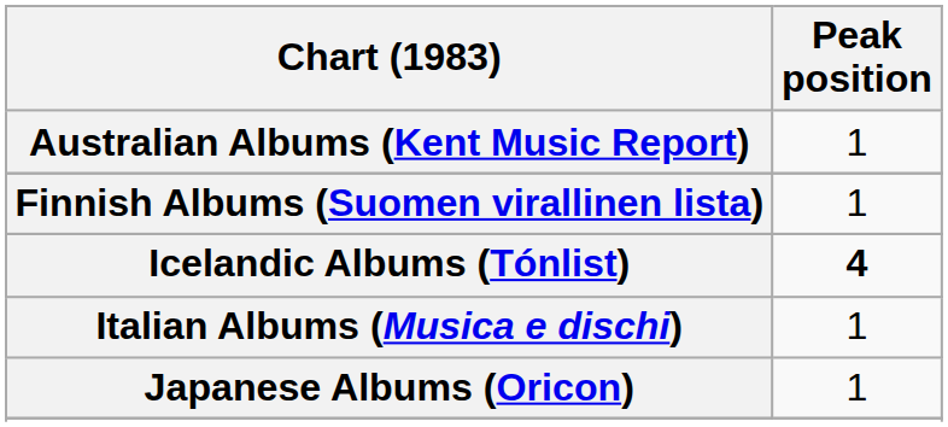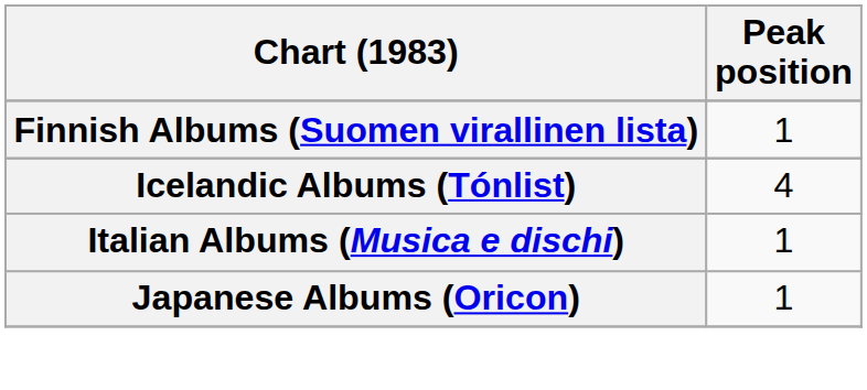 <table class="wikitable sortable plainrowheaders" style="text-align:center">
 <tr>
 <th scope="col">Chart (1983)</th>
 <th scope="col">Peak<br>position</th>
-</tr>
-<tr>
-<th scope="row">Australian Albums (<a href='#'>Kent Music Report</a>)</th>
-<td>1</td>
 </tr>
 <tr>
 </tr>
 <tr>
 </tr>
 <tr>
 </tr>
 <tr>
 <th scope="row">Finnish Albums (<a href='#'>Suomen virallinen lista</a>)</th>
 <td>1</td>
 </tr>
 <tr>
 </tr>
 <tr>
 <th scope="row">Icelandic Albums (<a href='#'>Tónlist</a>)</th>
-<td><strong>4</strong></td>
+<td>4</td>
 </tr>
 <tr>
 <th scope="row">Italian Albums (<em><a href='#'>Musica e dischi</a></em>)</th>
 <td>1</td>
 </tr>
 <tr>
 <th scope="row">Japanese Albums (<a href='#'>Oricon</a>)</th>
 <td>1</td>
 </tr>
 <tr>
 </tr>
 <tr>
 </tr>
 <tr>
 </tr>
 <tr>
 </tr>
 <tr>
 </tr>
 <tr>
 </tr>
 <tr>
 </tr>
 </table>
